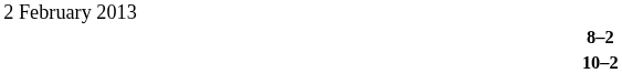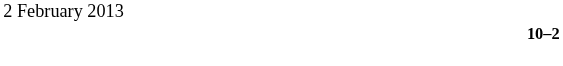 <table style="width:100%;" cellspacing="1">
 <tr>
 <th width=25%></th>
 <th width=10%></th>
 <th></th>
 </tr>
 <tr>
 <td>2 February 2013</td>
 </tr>
 <tr style=font-size:90%>
 <td align=right><strong></strong></td>
-<td align=center><strong>8–2</strong></td>
-<td><strong></strong></td>
-<td></td>
-</tr>
-<tr style=font-size:90%>
-<td align=right><strong></strong></td>
 <td align=center><strong>10–2</strong></td>
 <td><strong></strong></td>
 <td></td>
 </tr>
 </table>
